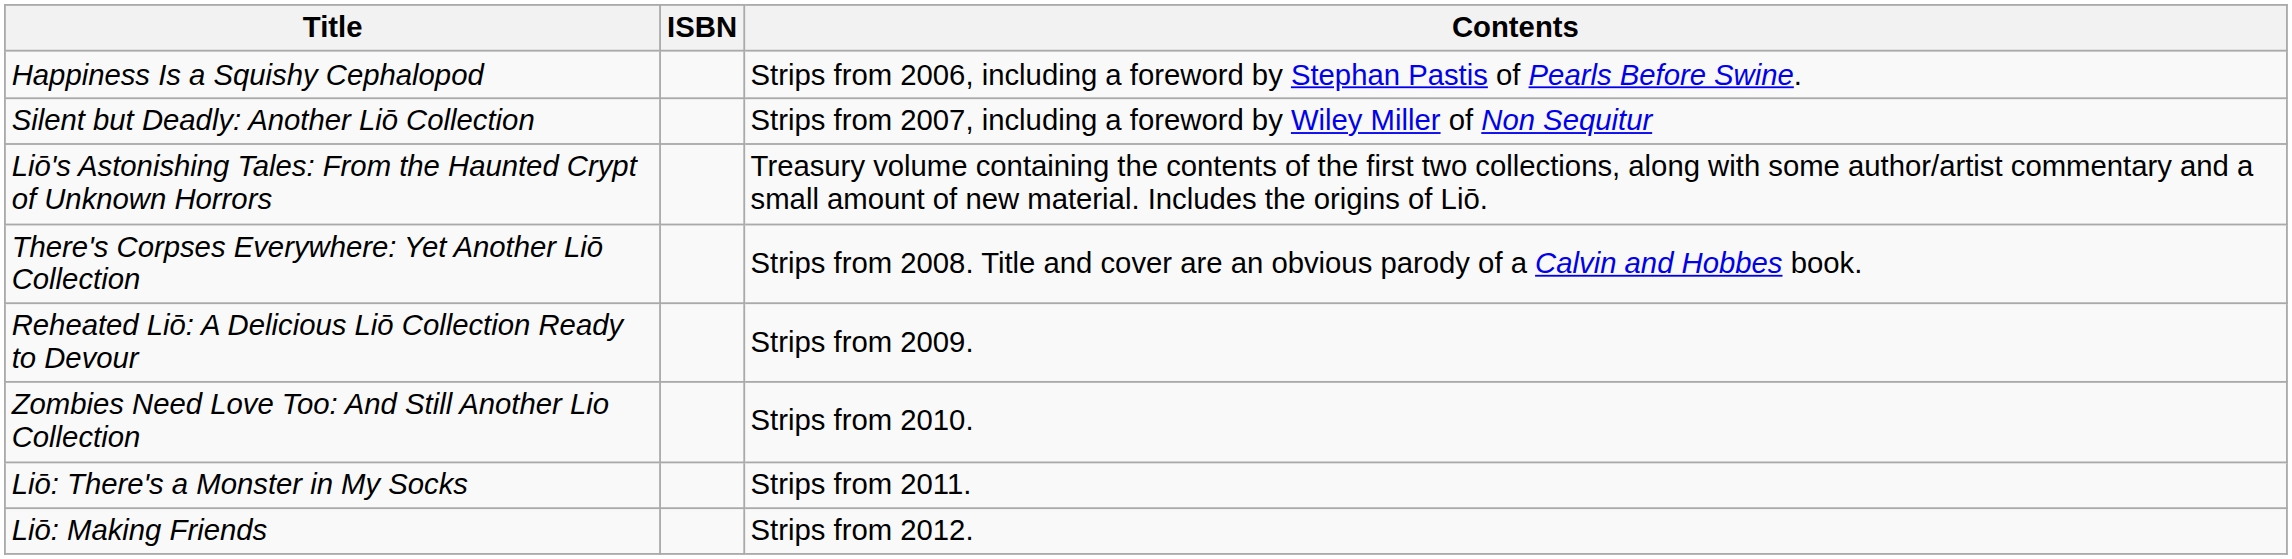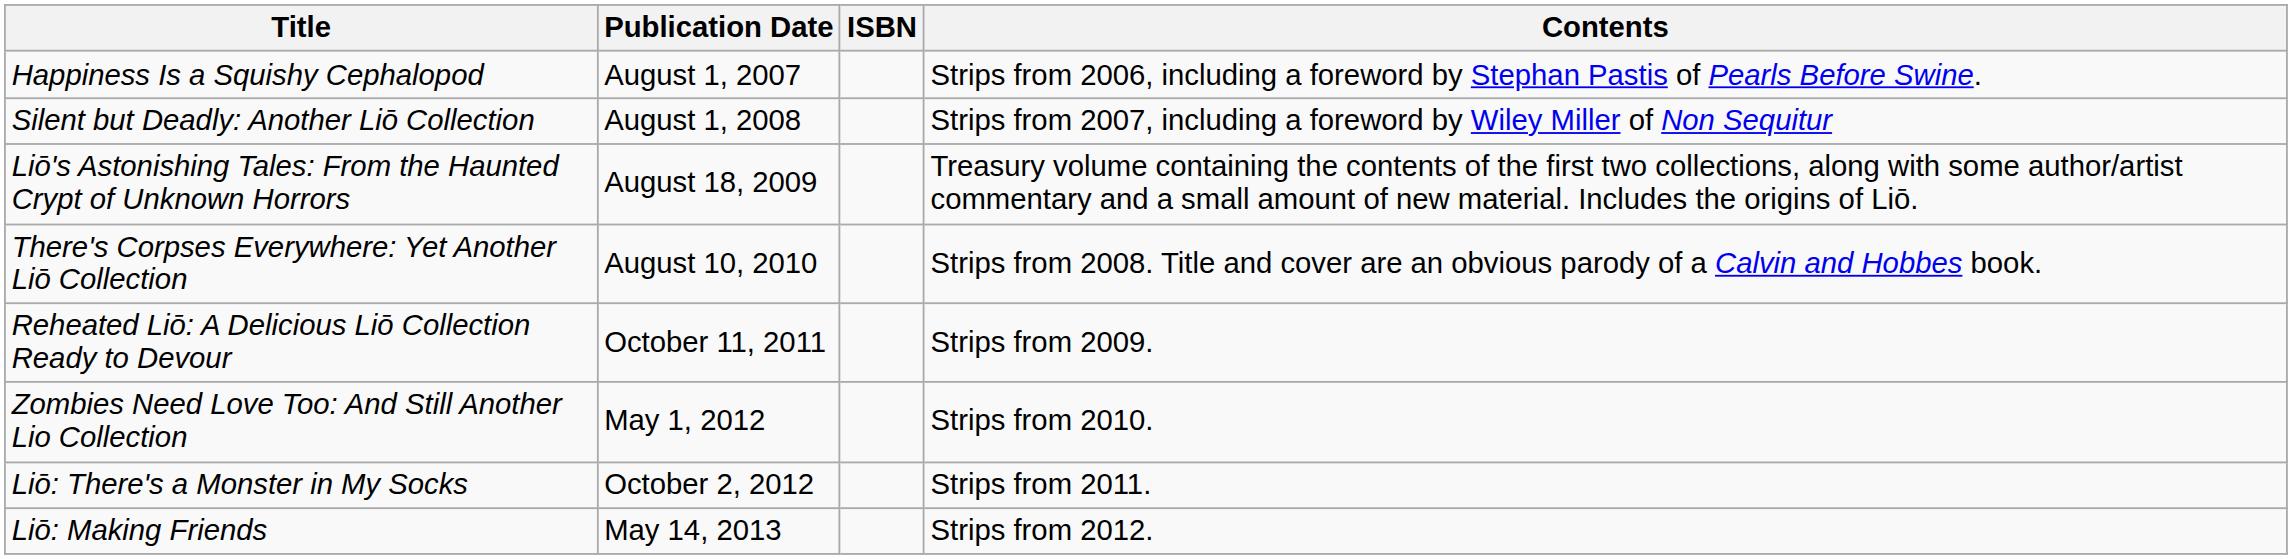 <table class="wikitable">
 <tr>
 <th>Title</th>
+<th>Publication Date</th>
 <th>ISBN</th>
 <th>Contents</th>
 </tr>
 <tr>
 <td><em>Happiness Is a Squishy Cephalopod</em></td>
+<td>August 1, 2007</td>
 <td></td>
 <td>Strips from 2006, including a foreword by <a href='#'>Stephan Pastis</a> of <em><a href='#'>Pearls Before Swine</a></em>.</td>
 </tr>
 <tr>
 <td><em>Silent but Deadly: Another Liō Collection</em></td>
+<td>August 1, 2008</td>
 <td></td>
 <td>Strips from 2007, including a foreword by <a href='#'>Wiley Miller</a> of <em><a href='#'>Non Sequitur</a></em></td>
 </tr>
 <tr>
 <td><em>Liō's Astonishing Tales: From the Haunted Crypt of Unknown Horrors</em></td>
+<td>August 18, 2009</td>
 <td></td>
 <td>Treasury volume containing the contents of the first two collections, along with some author/artist commentary and a small amount of new material. Includes the origins of Liō.</td>
 </tr>
 <tr>
 <td><em>There's Corpses Everywhere: Yet Another Liō Collection</em></td>
+<td>August 10, 2010</td>
 <td></td>
 <td>Strips from 2008. Title and cover are an obvious parody of a <em><a href='#'>Calvin and Hobbes</a></em> book.</td>
 </tr>
 <tr>
 <td><em>Reheated Liō: A Delicious Liō Collection Ready to Devour</em></td>
+<td>October 11, 2011</td>
 <td></td>
 <td>Strips from 2009.</td>
 </tr>
 <tr>
 <td><em>Zombies Need Love Too: And Still Another Lio Collection</em></td>
+<td>May 1, 2012</td>
 <td></td>
 <td>Strips from 2010.</td>
 </tr>
 <tr>
 <td><em>Liō: There's a Monster in My Socks</em></td>
+<td>October 2, 2012</td>
 <td></td>
 <td>Strips from 2011.</td>
 </tr>
 <tr>
 <td><em>Liō: Making Friends</em></td>
+<td>May 14, 2013</td>
 <td></td>
 <td>Strips from 2012.</td>
 </tr>
 </table>
